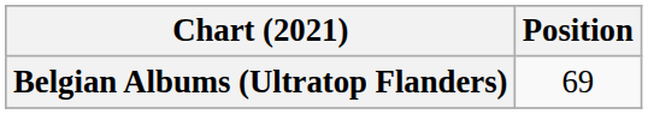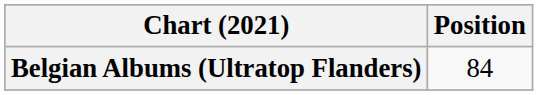 <table class="wikitable plainrowheaders" style="text-align:center">
 <tr>
 <th scope="col">Chart (2021)</th>
 <th scope="col">Position</th>
 </tr>
 <tr>
 <th scope="row">Belgian Albums (Ultratop Flanders)</th>
-<td>69</td>
+<td>84</td>
 </tr>
 </table>
